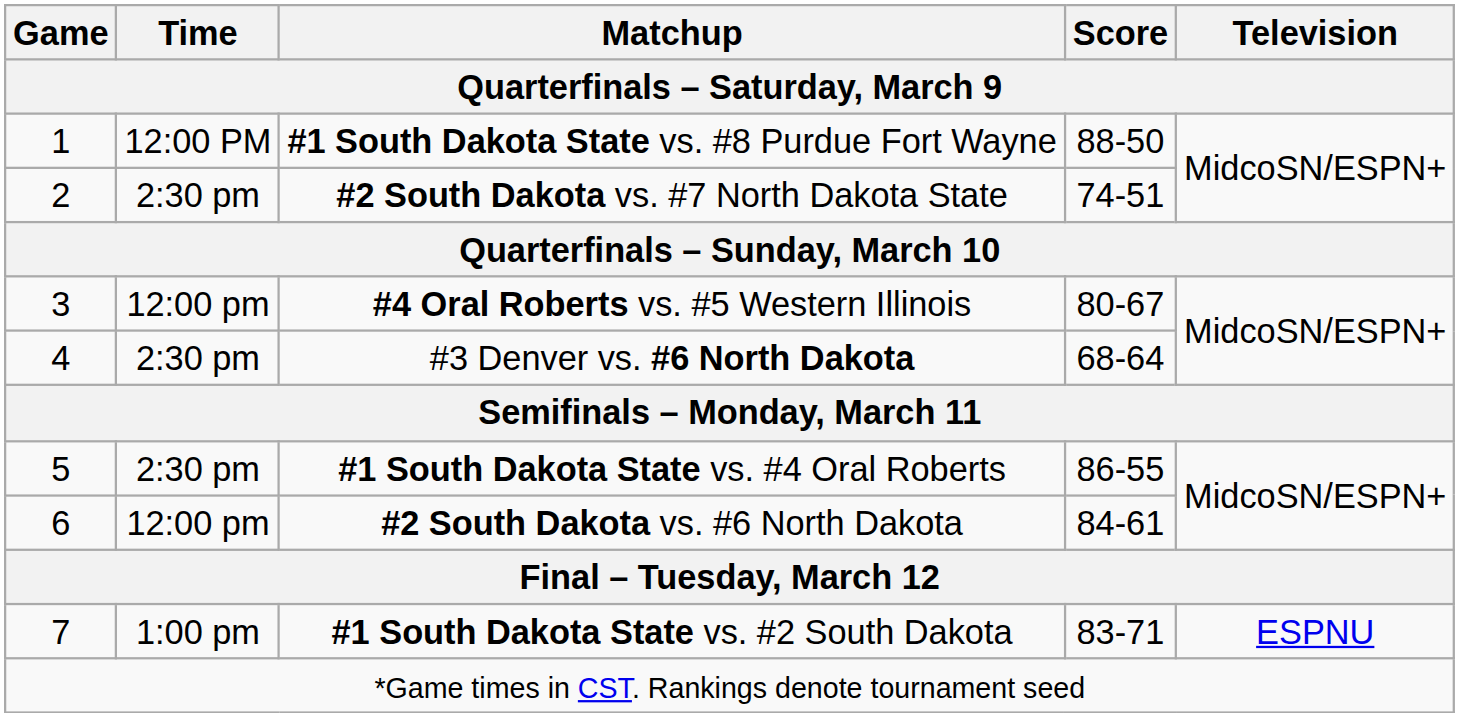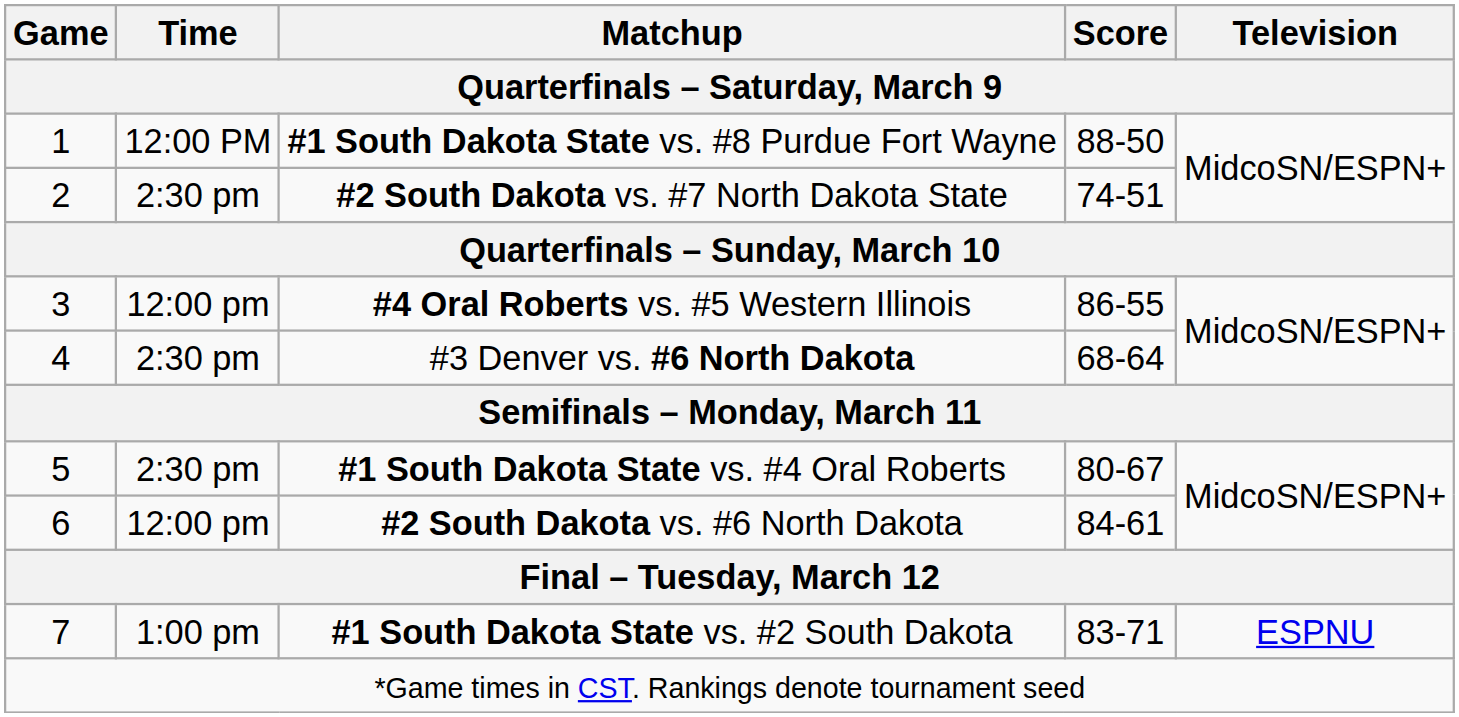 <table class="wikitable" style="font-size: 95%;text-align:center">
 <tr>
 <th>Game</th>
 <th>Time</th>
 <th>Matchup</th>
 <th>Score</th>
 <th>Television</th>
 </tr>
 <tr>
 <th colspan=5>Quarterfinals – Saturday, March 9</th>
 </tr>
 <tr>
 <td>1</td>
 <td>12:00 PM</td>
 <td><strong>#1 South Dakota State</strong> vs. #8 Purdue Fort Wayne</td>
 <td>88-50</td>
 <td rowspan=2>MidcoSN/ESPN+</td>
 </tr>
 <tr>
 <td>2</td>
 <td>2:30 pm</td>
 <td><strong>#2 South Dakota</strong> vs. #7 North Dakota State</td>
 <td>74-51</td>
 </tr>
 <tr>
 <th colspan=5>Quarterfinals – Sunday, March 10</th>
 </tr>
 <tr>
 <td>3</td>
 <td>12:00 pm</td>
 <td><strong>#4 Oral Roberts</strong> vs. #5 Western Illinois</td>
-<td>80-67</td>
+<td>86-55</td>
 <td rowspan=2>MidcoSN/ESPN+</td>
 </tr>
 <tr>
 <td>4</td>
 <td>2:30 pm</td>
 <td>#3 Denver vs. <strong>#6 North Dakota</strong></td>
 <td>68-64</td>
 </tr>
 <tr>
 <th colspan=5>Semifinals – Monday, March 11</th>
 </tr>
 <tr>
 <td>5</td>
 <td>2:30 pm</td>
 <td><strong>#1 South Dakota State</strong> vs. #4 Oral Roberts</td>
-<td>86-55</td>
+<td>80-67</td>
 <td rowspan=2>MidcoSN/ESPN+</td>
 </tr>
 <tr>
 <td>6</td>
 <td>12:00 pm</td>
 <td><strong>#2 South Dakota</strong> vs. #6 North Dakota</td>
 <td>84-61</td>
 </tr>
 <tr>
 <th colspan=5>Final – Tuesday, March 12</th>
 </tr>
 <tr>
 <td>7</td>
 <td>1:00 pm</td>
 <td><strong>#1 South Dakota State</strong> vs. #2 South Dakota</td>
 <td>83-71</td>
 <td><a href='#'>ESPNU</a></td>
 </tr>
 <tr>
 <td colspan=5><small>*Game times in <a href='#'>CST</a>. Rankings denote tournament seed</small></td>
 </tr>
 </table>
